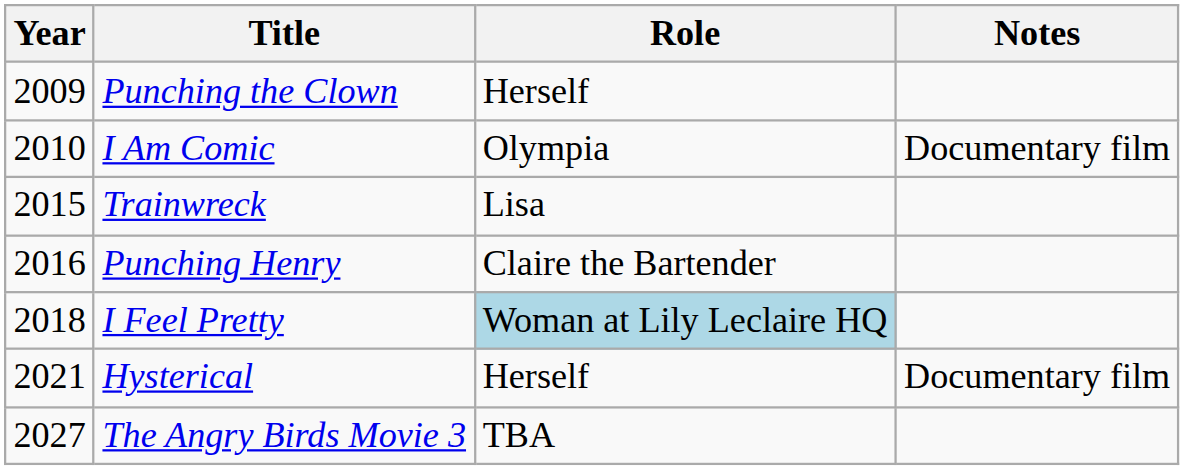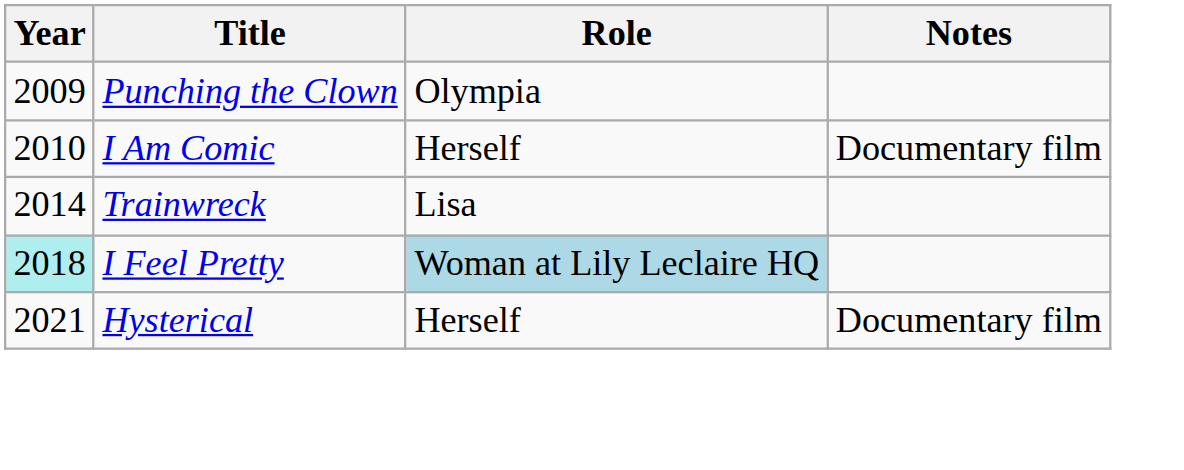 <table class="wikitable">
 <tr>
 <th scope="col">Year</th>
 <th scope="col">Title</th>
 <th scope="col">Role</th>
 <th scope="col">Notes</th>
 </tr>
 <tr>
 <td>2009</td>
 <td><em><a href='#'>Punching the Clown</a></em></td>
-<td>Herself</td>
+<td>Olympia</td>
 <td></td>
 </tr>
 <tr>
 <td>2010</td>
 <td><em><a href='#'>I Am Comic</a></em></td>
-<td>Olympia</td>
+<td>Herself</td>
 <td>Documentary film</td>
 </tr>
 <tr>
-<td>2015</td>
+<td>2014</td>
 <td><em><a href='#'>Trainwreck</a></em></td>
 <td>Lisa</td>
 <td></td>
 </tr>
 <tr>
-<td>2016</td>
-<td><em><a href='#'>Punching Henry</a></em></td>
-<td>Claire the Bartender</td>
-<td></td>
-</tr>
-<tr>
-<td>2018</td>
+<td style="background: paleturquoise;">2018</td>
 <td><em><a href='#'>I Feel Pretty</a></em></td>
 <td style="background: lightblue;">Woman at Lily Leclaire HQ</td>
 <td></td>
 </tr>
 <tr>
 <td>2021</td>
 <td><em><a href='#'>Hysterical</a></em></td>
 <td>Herself</td>
 <td>Documentary film</td>
 </tr>
-<tr>
-<td>2027</td>
-<td><em><a href='#'>The Angry Birds Movie 3</a></em></td>
-<td>TBA</td>
-<td></td>
-</tr>
 </table>
